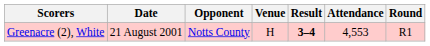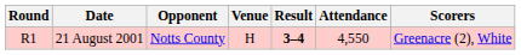 <table class= "wikitable " style="font-size:100%; text-align:center">
 <tr>
-<th>Scorers</th>
+<th>Round</th>
 <th>Date</th>
 <th>Opponent</th>
 <th>Venue</th>
 <th>Result</th>
 <th>Attendance</th>
-<th>Round</th>
+<th>Scorers</th>
 </tr>
 <tr style="background: #FFCCCC;">
-<td><a href='#'>Greenacre</a> (2), <a href='#'>White</a></td>
+<td>R1</td>
 <td>21 August 2001</td>
 <td><a href='#'>Notts County</a></td>
 <td>H</td>
 <td><strong>3–4</strong></td>
-<td>4,553</td>
-<td>R1</td>
+<td>4,550</td>
+<td><a href='#'>Greenacre</a> (2), <a href='#'>White</a></td>
 </tr>
 </table>
